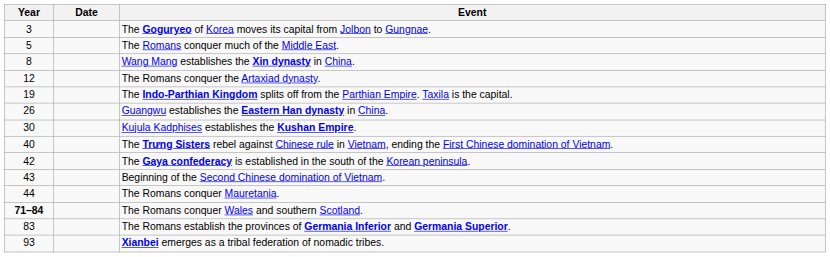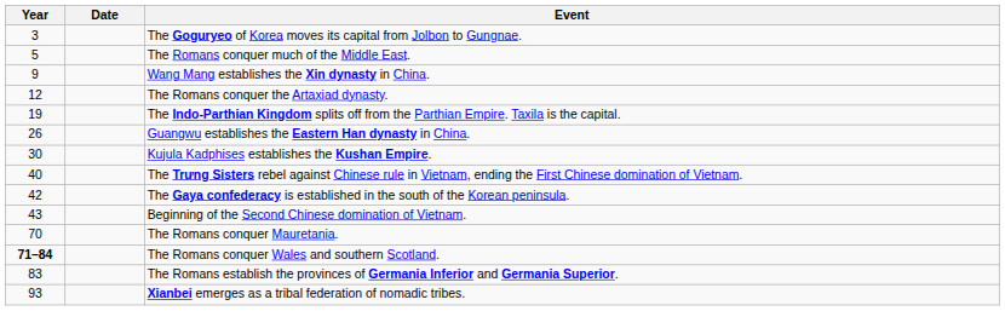 <table class=wikitable style="width:100%;">
 <tr>
 <th style="width:6%">Year</th>
 <th style="width:8%">Date</th>
 <th style="width:86%">Event</th>
 </tr>
 <tr>
 <td align=center>3</td>
 <td align=center></td>
 <td>The <strong><a href='#'>Goguryeo</a></strong> of <a href='#'>Korea</a> moves its capital from <a href='#'>Jolbon</a> to <a href='#'>Gungnae</a>.</td>
 </tr>
 <tr>
 <td align=center>5</td>
 <td align=center></td>
 <td>The <a href='#'>Romans</a> conquer much of the <a href='#'>Middle East</a>.</td>
 </tr>
 <tr>
-<td align=center>8</td>
+<td align=center>9</td>
 <td align=center></td>
 <td><a href='#'>Wang Mang</a> establishes the <strong><a href='#'>Xin dynasty</a></strong> in <a href='#'>China</a>.</td>
 </tr>
 <tr>
 <td align=center>12</td>
 <td align=center></td>
 <td>The Romans conquer the <a href='#'>Artaxiad dynasty</a>.</td>
 </tr>
 <tr>
 <td align=center>19</td>
 <td align=center></td>
 <td>The <strong><a href='#'>Indo-Parthian Kingdom</a></strong> splits off from the <a href='#'>Parthian Empire</a>. <a href='#'>Taxila</a> is the capital.</td>
 </tr>
 <tr>
 <td align=center>26</td>
 <td align=center></td>
 <td><a href='#'>Guangwu</a> establishes the <strong><a href='#'>Eastern Han dynasty</a></strong> in <a href='#'>China</a>.</td>
 </tr>
 <tr>
 <td align=center>30</td>
 <td align=center></td>
 <td><a href='#'>Kujula Kadphises</a> establishes the <strong><a href='#'>Kushan Empire</a></strong>.</td>
 </tr>
 <tr>
 <td align=center>40</td>
 <td align=center></td>
 <td>The <strong><a href='#'>Trưng Sisters</a></strong> rebel against <a href='#'>Chinese rule</a> in <a href='#'>Vietnam</a>, ending the <a href='#'>First Chinese domination of Vietnam</a>.</td>
 </tr>
 <tr>
 <td align=center>42</td>
 <td align=center></td>
 <td>The <strong><a href='#'>Gaya confederacy</a></strong> is established in the south of the <a href='#'>Korean peninsula</a>.</td>
 </tr>
 <tr>
 <td align=center>43</td>
 <td align=center></td>
 <td>Beginning of the <a href='#'>Second Chinese domination of Vietnam</a>.</td>
 </tr>
 <tr>
-<td align=center>44</td>
+<td align=center>70</td>
 <td align=center></td>
 <td>The Romans conquer <a href='#'>Mauretania</a>.</td>
 </tr>
 <tr>
 <td align=center><strong>71–84</strong></td>
 <td align=center></td>
 <td>The Romans conquer <a href='#'>Wales</a> and southern <a href='#'>Scotland</a>.</td>
 </tr>
 <tr>
 <td align=center>83</td>
 <td align=center></td>
 <td>The Romans establish the provinces of <strong><a href='#'>Germania Inferior</a></strong> and <strong><a href='#'>Germania Superior</a></strong>.</td>
 </tr>
 <tr>
 <td align=center>93</td>
 <td align=center></td>
 <td><strong><a href='#'>Xianbei</a></strong> emerges as a tribal federation of nomadic tribes.</td>
 </tr>
 </table>
